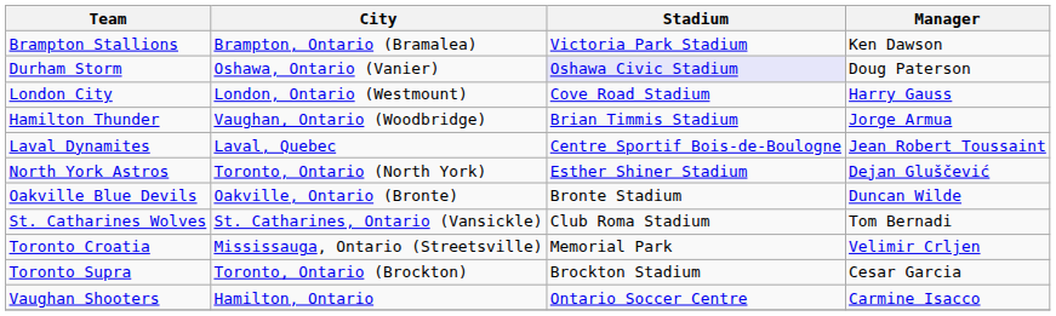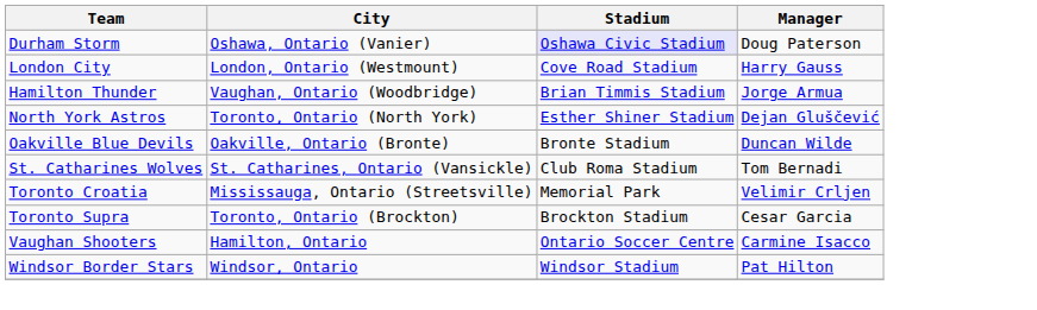 <table class="wikitable sortable">
 <tr>
 <th>Team</th>
 <th>City</th>
 <th>Stadium</th>
 <th>Manager</th>
-</tr>
-<tr>
-<td><a href='#'>Brampton Stallions</a></td>
-<td><a href='#'>Brampton, Ontario</a> (Bramalea)</td>
-<td><a href='#'>Victoria Park Stadium</a></td>
-<td>Ken Dawson</td>
 </tr>
 <tr>
 <td><a href='#'>Durham Storm</a></td>
 <td><a href='#'>Oshawa, Ontario</a> (Vanier)</td>
 <td style="background: lavender;"><a href='#'>Oshawa Civic Stadium</a></td>
 <td>Doug Paterson</td>
 </tr>
 <tr>
 <td><a href='#'>London City</a></td>
 <td><a href='#'>London, Ontario</a> (Westmount)</td>
 <td><a href='#'>Cove Road Stadium</a></td>
 <td><a href='#'>Harry Gauss</a></td>
 </tr>
 <tr>
 <td><a href='#'>Hamilton Thunder</a></td>
 <td><a href='#'>Vaughan, Ontario</a> (Woodbridge)</td>
 <td><a href='#'>Brian Timmis Stadium</a></td>
 <td><a href='#'>Jorge Armua</a></td>
-</tr>
-<tr>
-<td><a href='#'>Laval Dynamites</a></td>
-<td><a href='#'>Laval, Quebec</a></td>
-<td><a href='#'>Centre Sportif Bois-de-Boulogne</a></td>
-<td><a href='#'>Jean Robert Toussaint</a></td>
 </tr>
 <tr>
 <td><a href='#'>North York Astros</a></td>
 <td><a href='#'>Toronto, Ontario</a> (North York)</td>
 <td><a href='#'>Esther Shiner Stadium</a></td>
 <td><a href='#'>Dejan Gluščević</a></td>
 </tr>
 <tr>
 <td><a href='#'>Oakville Blue Devils</a></td>
 <td><a href='#'>Oakville, Ontario</a> (Bronte)</td>
 <td>Bronte Stadium</td>
 <td><a href='#'>Duncan Wilde</a></td>
 </tr>
 <tr>
 <td><a href='#'>St. Catharines Wolves</a></td>
 <td><a href='#'>St. Catharines, Ontario</a> (Vansickle)</td>
 <td>Club Roma Stadium</td>
 <td>Tom Bernadi</td>
 </tr>
 <tr>
 <td><a href='#'>Toronto Croatia</a></td>
 <td><a href='#'>Mississauga</a>, Ontario (Streetsville)</td>
 <td>Memorial Park</td>
 <td><a href='#'>Velimir Crljen</a></td>
 </tr>
 <tr>
 <td><a href='#'>Toronto Supra</a></td>
 <td><a href='#'>Toronto, Ontario</a> (Brockton)</td>
 <td>Brockton Stadium</td>
 <td>Cesar Garcia</td>
 </tr>
 <tr>
 <td><a href='#'>Vaughan Shooters</a></td>
 <td><a href='#'>Hamilton, Ontario</a></td>
 <td><a href='#'>Ontario Soccer Centre</a></td>
 <td><a href='#'>Carmine Isacco</a></td>
 </tr>
 <tr>
+<td><a href='#'>Windsor Border Stars</a></td>
+<td><a href='#'>Windsor, Ontario</a></td>
+<td><a href='#'>Windsor Stadium</a></td>
+<td><a href='#'>Pat Hilton</a></td>
+</tr>
+<tr>
 </tr>
 </table>
